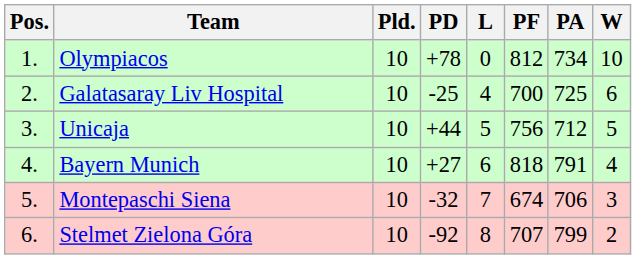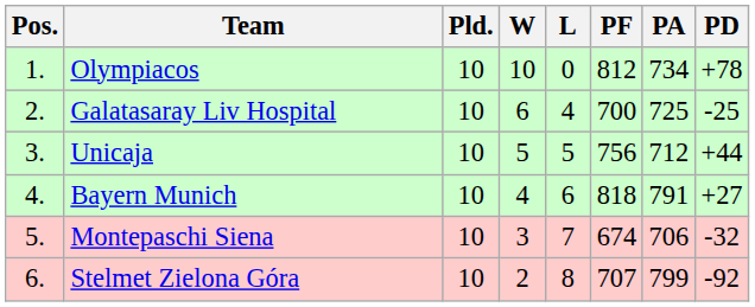 <table class="wikitable" style="text-align:center">
 <tr>
 <th width=15>Pos.</th>
 <th width=220>Team</th>
 <th width=20>Pld.</th>
-<th width=20>PD</th>
+<th width=20>W</th>
 <th width=20>L</th>
 <th width=20>PF</th>
 <th width=20>PA</th>
-<th width=20>W</th>
+<th width=20>PD</th>
 </tr>
 <tr style="background:#ccffcc;">
 <td>1.</td>
 <td align=left> <a href='#'>Olympiacos</a></td>
 <td>10</td>
-<td>+78</td>
+<td>10</td>
 <td>0</td>
 <td>812</td>
 <td>734</td>
-<td>10</td>
+<td>+78</td>
 </tr>
 <tr style="background:#ccffcc;">
 <td>2.</td>
 <td align=left> <a href='#'>Galatasaray Liv Hospital</a></td>
 <td>10</td>
-<td>-25</td>
+<td>6</td>
 <td>4</td>
 <td>700</td>
 <td>725</td>
-<td>6</td>
+<td>-25</td>
 </tr>
 <tr style="background:#ccffcc;">
 <td>3.</td>
 <td align=left> <a href='#'>Unicaja</a></td>
 <td>10</td>
-<td>+44</td>
+<td>5</td>
 <td>5</td>
 <td>756</td>
 <td>712</td>
-<td>5</td>
+<td>+44</td>
 </tr>
 <tr style="background:#ccffcc;">
 <td>4.</td>
 <td align=left> <a href='#'>Bayern Munich</a></td>
 <td>10</td>
-<td>+27</td>
+<td>4</td>
 <td>6</td>
 <td>818</td>
 <td>791</td>
-<td>4</td>
+<td>+27</td>
 </tr>
 <tr style="background:#fcc;">
 <td>5.</td>
 <td align=left> <a href='#'>Montepaschi Siena</a></td>
 <td>10</td>
-<td>-32</td>
+<td>3</td>
 <td>7</td>
 <td>674</td>
 <td>706</td>
-<td>3</td>
+<td>-32</td>
 </tr>
 <tr style="background:#fcc;">
 <td>6.</td>
 <td align=left> <a href='#'>Stelmet Zielona Góra</a></td>
 <td>10</td>
-<td>-92</td>
+<td>2</td>
 <td>8</td>
 <td>707</td>
 <td>799</td>
-<td>2</td>
+<td>-92</td>
 </tr>
 </table>
